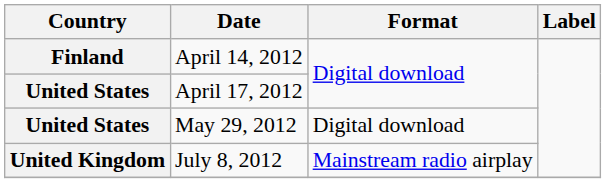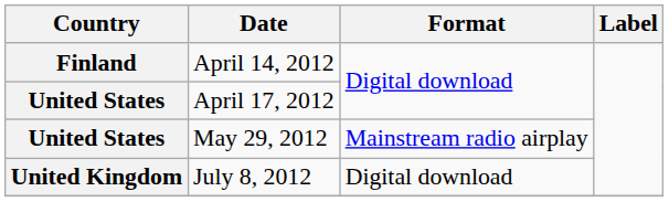 <table class="wikitable plainrowheaders">
 <tr>
 <th scope="col">Country</th>
 <th scope="col">Date</th>
 <th scope="col">Format</th>
 <th scope="col">Label</th>
 </tr>
 <tr>
 <th scope="row" rowspan="1">Finland</th>
 <td>April 14, 2012</td>
 <td rowspan="2"><a href='#'>Digital download</a></td>
 <td rowspan="4"></td>
 </tr>
 <tr>
 <th scope="row" rowspan="1">United States</th>
 <td>April 17, 2012</td>
 </tr>
 <tr>
 <th scope="row" rowspan="1">United States</th>
 <td>May 29, 2012</td>
-<td>Digital download</td>
+<td><a href='#'>Mainstream radio</a> airplay</td>
 </tr>
 <tr>
 <th scope="row" rowspan="1">United Kingdom</th>
 <td>July 8, 2012</td>
-<td><a href='#'>Mainstream radio</a> airplay</td>
+<td>Digital download</td>
 </tr>
 <tr>
 </tr>
 </table>
